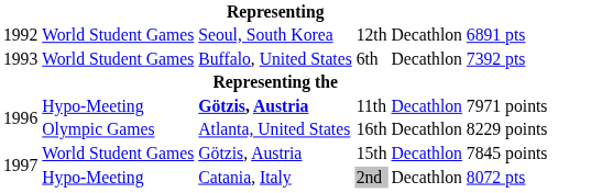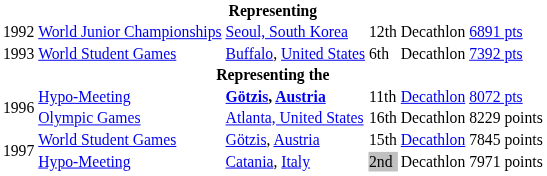 <table>
 <tr>
 <th colspan="6">Representing </th>
 </tr>
 <tr>
 <td>1992</td>
-<td><a href='#'>World Student Games</a></td>
+<td><a href='#'>World Junior Championships</a></td>
 <td><a href='#'>Seoul, South Korea</a></td>
 <td>12th</td>
 <td>Decathlon</td>
 <td><a href='#'>6891 pts</a></td>
 </tr>
 <tr>
 <td>1993</td>
 <td><a href='#'>World Student Games</a></td>
 <td><a href='#'>Buffalo</a>, <a href='#'>United States</a></td>
 <td>6th</td>
 <td>Decathlon</td>
 <td><a href='#'>7392 pts</a></td>
 </tr>
 <tr>
 <th colspan="6">Representing the </th>
 </tr>
 <tr>
 <td rowspan=2>1996</td>
 <td><a href='#'>Hypo-Meeting</a></td>
 <td><strong><a href='#'>Götzis</a>, <a href='#'>Austria</a></strong></td>
 <td>11th</td>
 <td><a href='#'>Decathlon</a></td>
-<td>7971 points</td>
+<td><a href='#'>8072 pts</a></td>
 </tr>
 <tr>
 <td><a href='#'>Olympic Games</a></td>
 <td><a href='#'>Atlanta, United States</a></td>
 <td>16th</td>
 <td>Decathlon</td>
 <td>8229 points</td>
 </tr>
 <tr>
 <td rowspan=2>1997</td>
 <td><a href='#'>World Student Games</a></td>
 <td><a href='#'>Götzis</a>, <a href='#'>Austria</a></td>
 <td>15th</td>
 <td><a href='#'>Decathlon</a></td>
 <td>7845 points</td>
 </tr>
 <tr>
 <td><a href='#'>Hypo-Meeting</a></td>
 <td><a href='#'>Catania</a>, <a href='#'>Italy</a></td>
 <td bgcolor="silver">2nd</td>
 <td>Decathlon</td>
-<td><a href='#'>8072 pts</a></td>
+<td>7971 points</td>
 </tr>
 </table>
